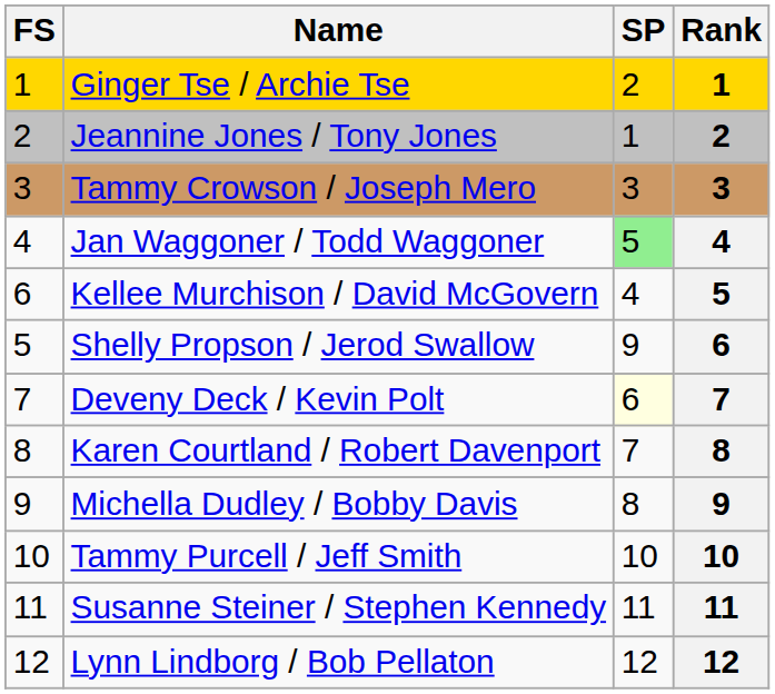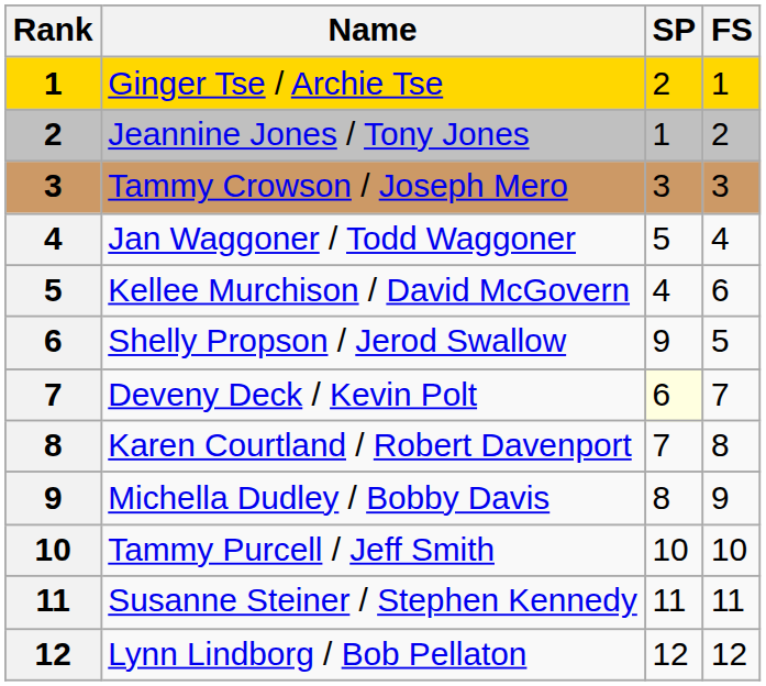 <table class="wikitable">
 <tr>
-<th>FS</th>
+<th>Rank</th>
 <th>Name</th>
 <th>SP</th>
-<th>Rank</th>
+<th>FS</th>
 </tr>
 <tr bgcolor="gold">
-<td>1</td>
+<td align="center"><strong>1</strong></td>
 <td><a href='#'>Ginger Tse</a> / <a href='#'>Archie Tse</a></td>
 <td>2</td>
-<td align="center"><strong>1</strong></td>
+<td>1</td>
 </tr>
 <tr bgcolor="silver">
-<td>2</td>
+<td align="center"><strong>2</strong></td>
 <td><a href='#'>Jeannine Jones</a> / <a href='#'>Tony Jones</a></td>
 <td>1</td>
-<td align="center"><strong>2</strong></td>
+<td>2</td>
 </tr>
 <tr bgcolor="cc9966">
-<td>3</td>
+<td align="center"><strong>3</strong></td>
 <td><a href='#'>Tammy Crowson</a> / <a href='#'>Joseph Mero</a></td>
 <td>3</td>
-<td align="center"><strong>3</strong></td>
+<td>3</td>
 </tr>
 <tr>
+<th>4</th>
+<td><a href='#'>Jan Waggoner</a> / <a href='#'>Todd Waggoner</a></td>
+<td>5</td>
 <td>4</td>
-<td><a href='#'>Jan Waggoner</a> / <a href='#'>Todd Waggoner</a></td>
-<td style="background: lightgreen;">5</td>
-<th>4</th>
 </tr>
 <tr>
-<td>6</td>
+<th>5</th>
 <td><a href='#'>Kellee Murchison</a> / <a href='#'>David McGovern</a></td>
 <td>4</td>
-<th>5</th>
+<td>6</td>
 </tr>
 <tr>
-<td>5</td>
+<th>6</th>
 <td><a href='#'>Shelly Propson</a> / <a href='#'>Jerod Swallow</a></td>
 <td>9</td>
-<th>6</th>
+<td>5</td>
 </tr>
 <tr>
-<td>7</td>
+<th>7</th>
 <td><a href='#'>Deveny Deck</a> / <a href='#'>Kevin Polt</a></td>
 <td style="background: lightyellow;">6</td>
-<th>7</th>
+<td>7</td>
 </tr>
 <tr>
-<td>8</td>
+<th>8</th>
 <td><a href='#'>Karen Courtland</a> / <a href='#'>Robert Davenport</a></td>
 <td>7</td>
-<th>8</th>
+<td>8</td>
 </tr>
 <tr>
-<td>9</td>
+<th>9</th>
 <td><a href='#'>Michella Dudley</a> / <a href='#'>Bobby Davis</a></td>
 <td>8</td>
-<th>9</th>
+<td>9</td>
 </tr>
 <tr>
-<td>10</td>
+<th>10</th>
 <td><a href='#'>Tammy Purcell</a> / <a href='#'>Jeff Smith</a></td>
 <td>10</td>
-<th>10</th>
+<td>10</td>
 </tr>
 <tr>
-<td>11</td>
+<th>11</th>
 <td><a href='#'>Susanne Steiner</a> / <a href='#'>Stephen Kennedy</a></td>
 <td>11</td>
-<th>11</th>
+<td>11</td>
 </tr>
 <tr>
-<td>12</td>
+<th>12</th>
 <td><a href='#'>Lynn Lindborg</a> / <a href='#'>Bob Pellaton</a></td>
 <td>12</td>
-<th>12</th>
+<td>12</td>
 </tr>
 </table>
